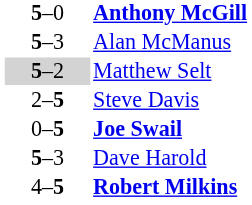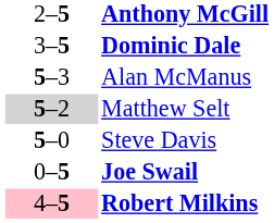 <table width="100%" cellspacing="1">
 <tr>
 <th width=45%></th>
 <th width=10%></th>
 <th width=45%></th>
 </tr>
 <tr>
 <td></td>
-<td align=center><strong>5</strong>–0</td>
+<td align=center>2–<strong>5</strong></td>
 <td> <strong><a href='#'>Anthony McGill</a></strong></td>
+</tr>
+<tr>
+<td></td>
+<td align=center>3–<strong>5</strong></td>
+<td> <strong><a href='#'>Dominic Dale</a></strong></td>
 </tr>
 <tr>
 <td><strong></strong></td>
 <td align=center><strong>5</strong>–3</td>
 <td> <a href='#'>Alan McManus</a></td>
 </tr>
 <tr>
 <td><strong></strong></td>
 <td align=center style="background: lightgrey;"><strong>5</strong>–2</td>
 <td> <a href='#'>Matthew Selt</a></td>
 </tr>
 <tr>
 <td><strong></strong></td>
-<td align=center>2–<strong>5</strong></td>
+<td align=center><strong>5</strong>–0</td>
 <td> <a href='#'>Steve Davis</a></td>
 </tr>
 <tr>
 <td></td>
 <td align=center>0–<strong>5</strong></td>
 <td> <strong><a href='#'>Joe Swail</a></strong></td>
 </tr>
 <tr>
-<td><strong></strong></td>
-<td align=center><strong>5</strong>–3</td>
-<td> <a href='#'>Dave Harold</a></td>
-</tr>
-<tr>
 <td></td>
-<td align=center>4–<strong>5</strong></td>
+<td align=center style="background: pink;">4–<strong>5</strong></td>
 <td> <strong><a href='#'>Robert Milkins</a></strong></td>
 </tr>
 </table>
